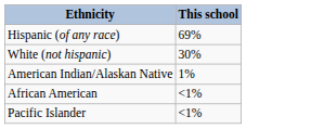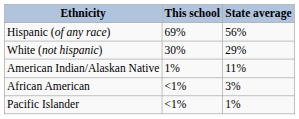 <table class="wikitable"  ;>
 <tr style="text-align:center;">
 <th style="background:#B0C4DE;">Ethnicity</th>
 <th style="background:#B0C4DE;">This school</th>
+<th style="background:#B0C4DE;">State average</th>
 </tr>
 <tr>
 <td>Hispanic (<em>of any race</em>)</td>
 <td>69%</td>
+<td>56%</td>
 </tr>
 <tr>
 <td>White  (<em>not hispanic</em>)</td>
 <td>30%</td>
+<td>29%</td>
 </tr>
 <tr>
 <td>American Indian/Alaskan Native</td>
 <td>1%</td>
+<td>11%</td>
 </tr>
 <tr>
 <td>African American</td>
 <td><1%</td>
+<td>3%</td>
 </tr>
 <tr>
 <td>Pacific Islander</td>
 <td><1%</td>
+<td>1%</td>
 </tr>
 </table>
